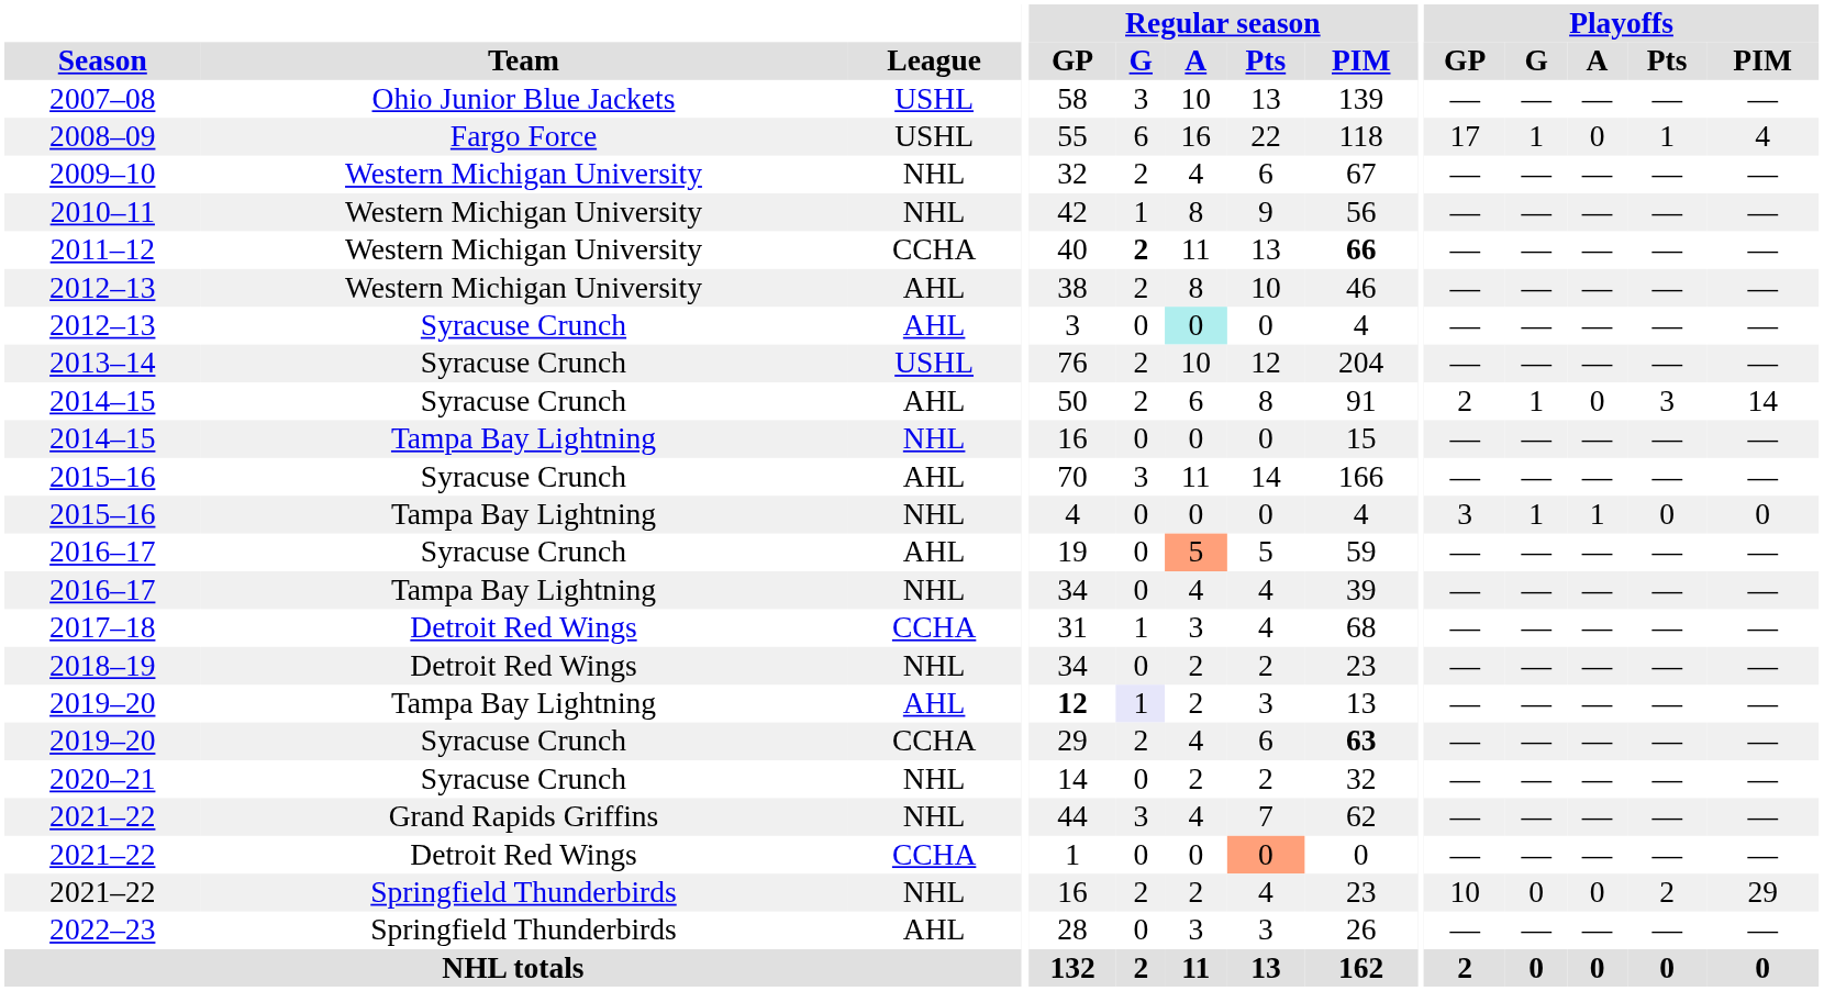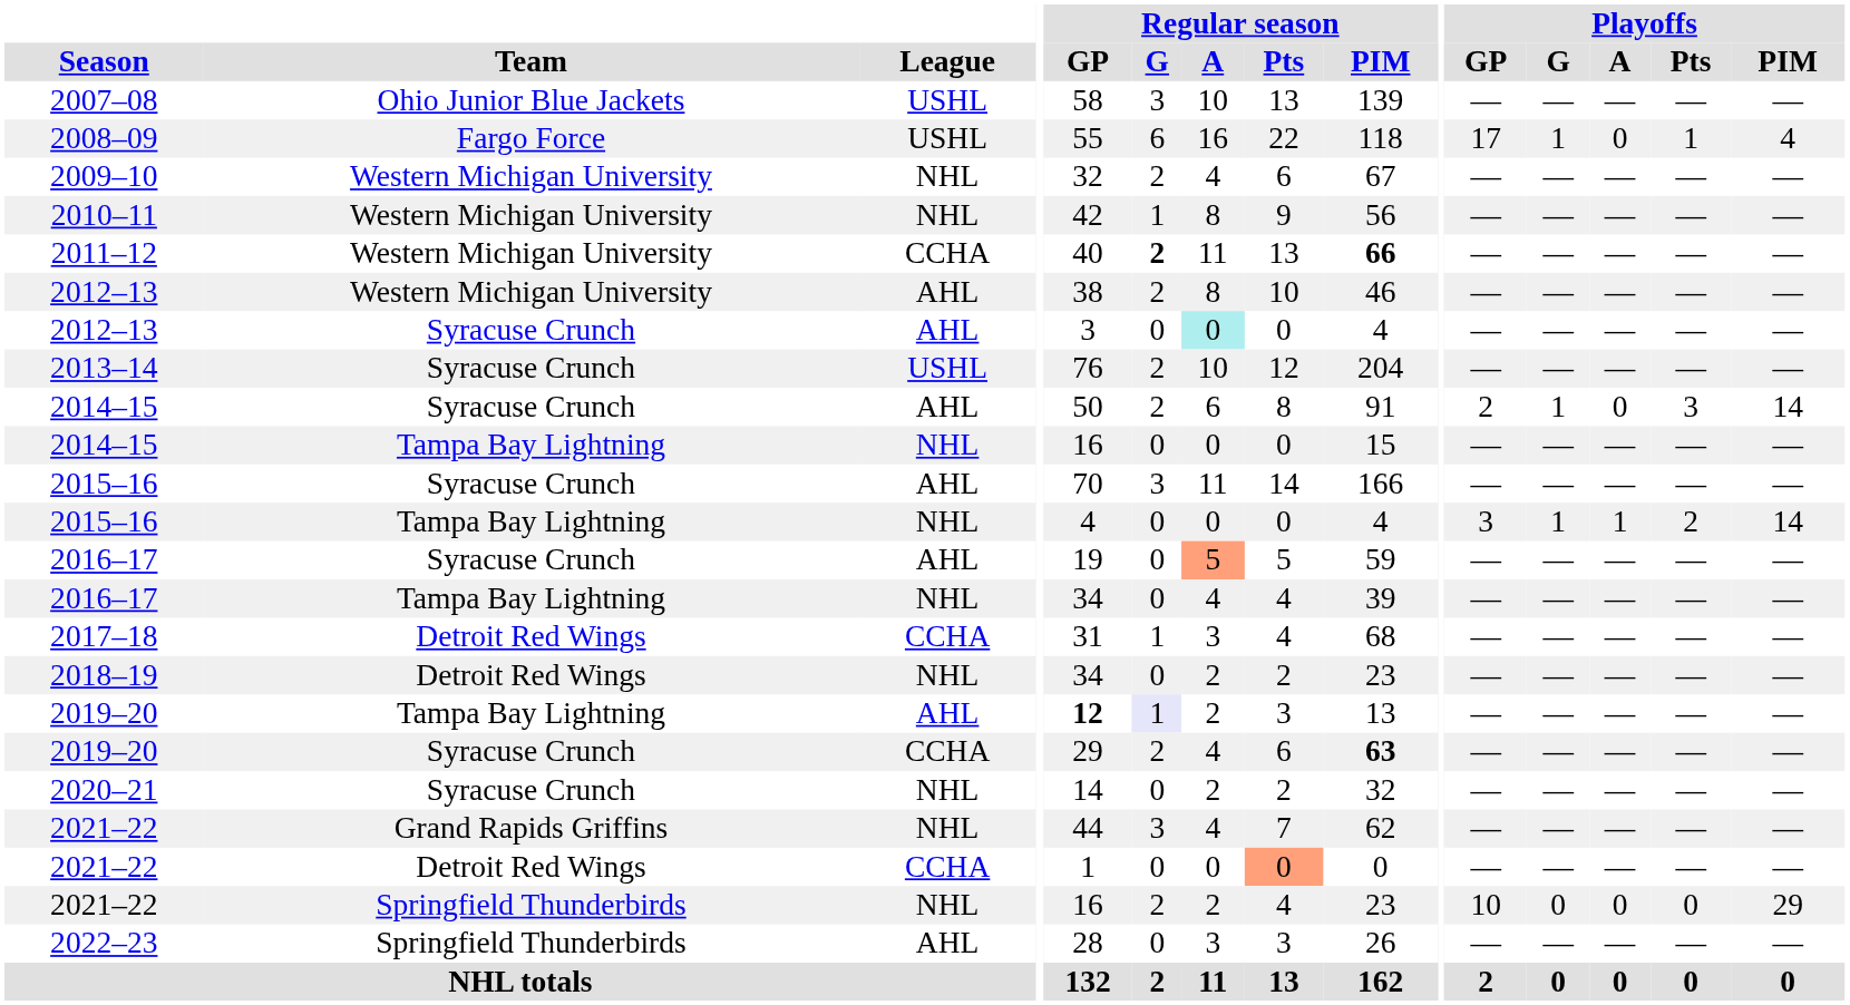 <table border="0" cellpadding="1" cellspacing="0" style="text-align:center; width:60em">
 <tr bgcolor="#e0e0e0">
 <th colspan="3" bgcolor="#ffffff"></th>
 <th rowspan="99" bgcolor="#ffffff"></th>
 <th colspan="5"><a href='#'>Regular season</a></th>
 <th rowspan="99" bgcolor="#ffffff"></th>
 <th colspan="5"><a href='#'>Playoffs</a></th>
 </tr>
 <tr bgcolor="#e0e0e0">
 <th><a href='#'>Season</a></th>
 <th>Team</th>
 <th>League</th>
 <th>GP</th>
 <th><a href='#'>G</a></th>
 <th><a href='#'>A</a></th>
 <th><a href='#'>Pts</a></th>
 <th><a href='#'>PIM</a></th>
 <th>GP</th>
 <th>G</th>
 <th>A</th>
 <th>Pts</th>
 <th>PIM</th>
 </tr>
 <tr ALIGN="center">
 <td><a href='#'>2007–08</a></td>
 <td><a href='#'>Ohio Junior Blue Jackets</a></td>
 <td><a href='#'>USHL</a></td>
 <td>58</td>
 <td>3</td>
 <td>10</td>
 <td>13</td>
 <td>139</td>
 <td>—</td>
 <td>—</td>
 <td>—</td>
 <td>—</td>
 <td>—</td>
 </tr>
 <tr ALIGN="center" bgcolor="#f0f0f0">
 <td><a href='#'>2008–09</a></td>
 <td><a href='#'>Fargo Force</a></td>
 <td>USHL</td>
 <td>55</td>
 <td>6</td>
 <td>16</td>
 <td>22</td>
 <td>118</td>
 <td>17</td>
 <td>1</td>
 <td>0</td>
 <td>1</td>
 <td>4</td>
 </tr>
 <tr ALIGN="center">
 <td><a href='#'>2009–10</a></td>
 <td><a href='#'>Western Michigan University</a></td>
 <td>NHL</td>
 <td>32</td>
 <td>2</td>
 <td>4</td>
 <td>6</td>
 <td>67</td>
 <td>—</td>
 <td>—</td>
 <td>—</td>
 <td>—</td>
 <td>—</td>
 </tr>
 <tr ALIGN="center" bgcolor="#f0f0f0">
 <td><a href='#'>2010–11</a></td>
 <td>Western Michigan University</td>
 <td>NHL</td>
 <td>42</td>
 <td>1</td>
 <td>8</td>
 <td>9</td>
 <td>56</td>
 <td>—</td>
 <td>—</td>
 <td>—</td>
 <td>—</td>
 <td>—</td>
 </tr>
 <tr ALIGN="center">
 <td><a href='#'>2011–12</a></td>
 <td>Western Michigan University</td>
 <td>CCHA</td>
 <td>40</td>
 <td><strong>2</strong></td>
 <td>11</td>
 <td>13</td>
 <td><strong>66</strong></td>
 <td>—</td>
 <td>—</td>
 <td>—</td>
 <td>—</td>
 <td>—</td>
 </tr>
 <tr ALIGN="center" bgcolor="#f0f0f0">
 <td><a href='#'>2012–13</a></td>
 <td>Western Michigan University</td>
 <td>AHL</td>
 <td>38</td>
 <td>2</td>
 <td>8</td>
 <td>10</td>
 <td>46</td>
 <td>—</td>
 <td>—</td>
 <td>—</td>
 <td>—</td>
 <td>—</td>
 </tr>
 <tr ALIGN="center">
 <td><a href='#'>2012–13</a></td>
 <td><a href='#'>Syracuse Crunch</a></td>
 <td><a href='#'>AHL</a></td>
 <td>3</td>
 <td>0</td>
 <td style="background: paleturquoise;">0</td>
 <td>0</td>
 <td>4</td>
 <td>—</td>
 <td>—</td>
 <td>—</td>
 <td>—</td>
 <td>—</td>
 </tr>
 <tr ALIGN="center" bgcolor="#f0f0f0">
 <td><a href='#'>2013–14</a></td>
 <td>Syracuse Crunch</td>
 <td><a href='#'>USHL</a></td>
 <td>76</td>
 <td>2</td>
 <td>10</td>
 <td>12</td>
 <td>204</td>
 <td>—</td>
 <td>—</td>
 <td>—</td>
 <td>—</td>
 <td>—</td>
 </tr>
 <tr ALIGN="center">
 <td><a href='#'>2014–15</a></td>
 <td>Syracuse Crunch</td>
 <td>AHL</td>
 <td>50</td>
 <td>2</td>
 <td>6</td>
 <td>8</td>
 <td>91</td>
 <td>2</td>
 <td>1</td>
 <td>0</td>
 <td>3</td>
 <td>14</td>
 </tr>
 <tr ALIGN="center" bgcolor="#f0f0f0">
 <td><a href='#'>2014–15</a></td>
 <td><a href='#'>Tampa Bay Lightning</a></td>
 <td><a href='#'>NHL</a></td>
 <td>16</td>
 <td>0</td>
 <td>0</td>
 <td>0</td>
 <td>15</td>
 <td>—</td>
 <td>—</td>
 <td>—</td>
 <td>—</td>
 <td>—</td>
 </tr>
 <tr ALIGN="center">
 <td><a href='#'>2015–16</a></td>
 <td>Syracuse Crunch</td>
 <td>AHL</td>
 <td>70</td>
 <td>3</td>
 <td>11</td>
 <td>14</td>
 <td>166</td>
 <td>—</td>
 <td>—</td>
 <td>—</td>
 <td>—</td>
 <td>—</td>
 </tr>
 <tr ALIGN="center" bgcolor="#f0f0f0">
 <td><a href='#'>2015–16</a></td>
 <td>Tampa Bay Lightning</td>
 <td>NHL</td>
 <td>4</td>
 <td>0</td>
 <td>0</td>
 <td>0</td>
 <td>4</td>
 <td>3</td>
 <td>1</td>
 <td>1</td>
-<td>0</td>
-<td>0</td>
+<td>2</td>
+<td>14</td>
 </tr>
 <tr ALIGN="center">
 <td><a href='#'>2016–17</a></td>
 <td>Syracuse Crunch</td>
 <td>AHL</td>
 <td>19</td>
 <td>0</td>
 <td style="background: lightsalmon;">5</td>
 <td>5</td>
 <td>59</td>
 <td>—</td>
 <td>—</td>
 <td>—</td>
 <td>—</td>
 <td>—</td>
 </tr>
 <tr ALIGN="center" bgcolor="#f0f0f0">
 <td><a href='#'>2016–17</a></td>
 <td>Tampa Bay Lightning</td>
 <td>NHL</td>
 <td>34</td>
 <td>0</td>
 <td>4</td>
 <td>4</td>
 <td>39</td>
 <td>—</td>
 <td>—</td>
 <td>—</td>
 <td>—</td>
 <td>—</td>
 </tr>
 <tr ALIGN="center">
 <td><a href='#'>2017–18</a></td>
 <td><a href='#'>Detroit Red Wings</a></td>
 <td><a href='#'>CCHA</a></td>
 <td>31</td>
 <td>1</td>
 <td>3</td>
 <td>4</td>
 <td>68</td>
 <td>—</td>
 <td>—</td>
 <td>—</td>
 <td>—</td>
 <td>—</td>
 </tr>
 <tr ALIGN="center" bgcolor="#f0f0f0">
 <td><a href='#'>2018–19</a></td>
 <td>Detroit Red Wings</td>
 <td>NHL</td>
 <td>34</td>
 <td>0</td>
 <td>2</td>
 <td>2</td>
 <td>23</td>
 <td>—</td>
 <td>—</td>
 <td>—</td>
 <td>—</td>
 <td>—</td>
 </tr>
 <tr ALIGN="center">
 <td><a href='#'>2019–20</a></td>
 <td>Tampa Bay Lightning</td>
 <td><a href='#'>AHL</a></td>
 <td><strong>12</strong></td>
 <td style="background: lavender;">1</td>
 <td>2</td>
 <td>3</td>
 <td>13</td>
 <td>—</td>
 <td>—</td>
 <td>—</td>
 <td>—</td>
 <td>—</td>
 </tr>
 <tr ALIGN="center"  bgcolor="#f0f0f0">
 <td><a href='#'>2019–20</a></td>
 <td>Syracuse Crunch</td>
 <td>CCHA</td>
 <td>29</td>
 <td>2</td>
 <td>4</td>
 <td>6</td>
 <td><strong>63</strong></td>
 <td>—</td>
 <td>—</td>
 <td>—</td>
 <td>—</td>
 <td>—</td>
 </tr>
 <tr ALIGN="center">
 <td><a href='#'>2020–21</a></td>
 <td>Syracuse Crunch</td>
 <td>NHL</td>
 <td>14</td>
 <td>0</td>
 <td>2</td>
 <td>2</td>
 <td>32</td>
 <td>—</td>
 <td>—</td>
 <td>—</td>
 <td>—</td>
 <td>—</td>
 </tr>
 <tr ALIGN="center"  bgcolor="#f0f0f0">
 <td><a href='#'>2021–22</a></td>
 <td>Grand Rapids Griffins</td>
 <td>NHL</td>
 <td>44</td>
 <td>3</td>
 <td>4</td>
 <td>7</td>
 <td>62</td>
 <td>—</td>
 <td>—</td>
 <td>—</td>
 <td>—</td>
 <td>—</td>
 </tr>
 <tr ALIGN="center">
 <td><a href='#'>2021–22</a></td>
 <td>Detroit Red Wings</td>
 <td><a href='#'>CCHA</a></td>
 <td>1</td>
 <td>0</td>
 <td>0</td>
 <td style="background: lightsalmon;">0</td>
 <td>0</td>
 <td>—</td>
 <td>—</td>
 <td>—</td>
 <td>—</td>
 <td>—</td>
 </tr>
 <tr ALIGN="center"  bgcolor="#f0f0f0">
 <td>2021–22</td>
 <td><a href='#'>Springfield Thunderbirds</a></td>
 <td>NHL</td>
 <td>16</td>
 <td>2</td>
 <td>2</td>
 <td>4</td>
 <td>23</td>
 <td>10</td>
 <td>0</td>
 <td>0</td>
-<td>2</td>
+<td>0</td>
 <td>29</td>
 </tr>
 <tr ALIGN="center">
 <td><a href='#'>2022–23</a></td>
 <td>Springfield Thunderbirds</td>
 <td>AHL</td>
 <td>28</td>
 <td>0</td>
 <td>3</td>
 <td>3</td>
 <td>26</td>
 <td>—</td>
 <td>—</td>
 <td>—</td>
 <td>—</td>
 <td>—</td>
 </tr>
 <tr bgcolor="#e0e0e0">
 <th colspan="3">NHL totals</th>
 <th>132</th>
 <th>2</th>
 <th>11</th>
 <th>13</th>
 <th>162</th>
 <th>2</th>
 <th>0</th>
 <th>0</th>
 <th>0</th>
 <th>0</th>
 </tr>
 </table>
